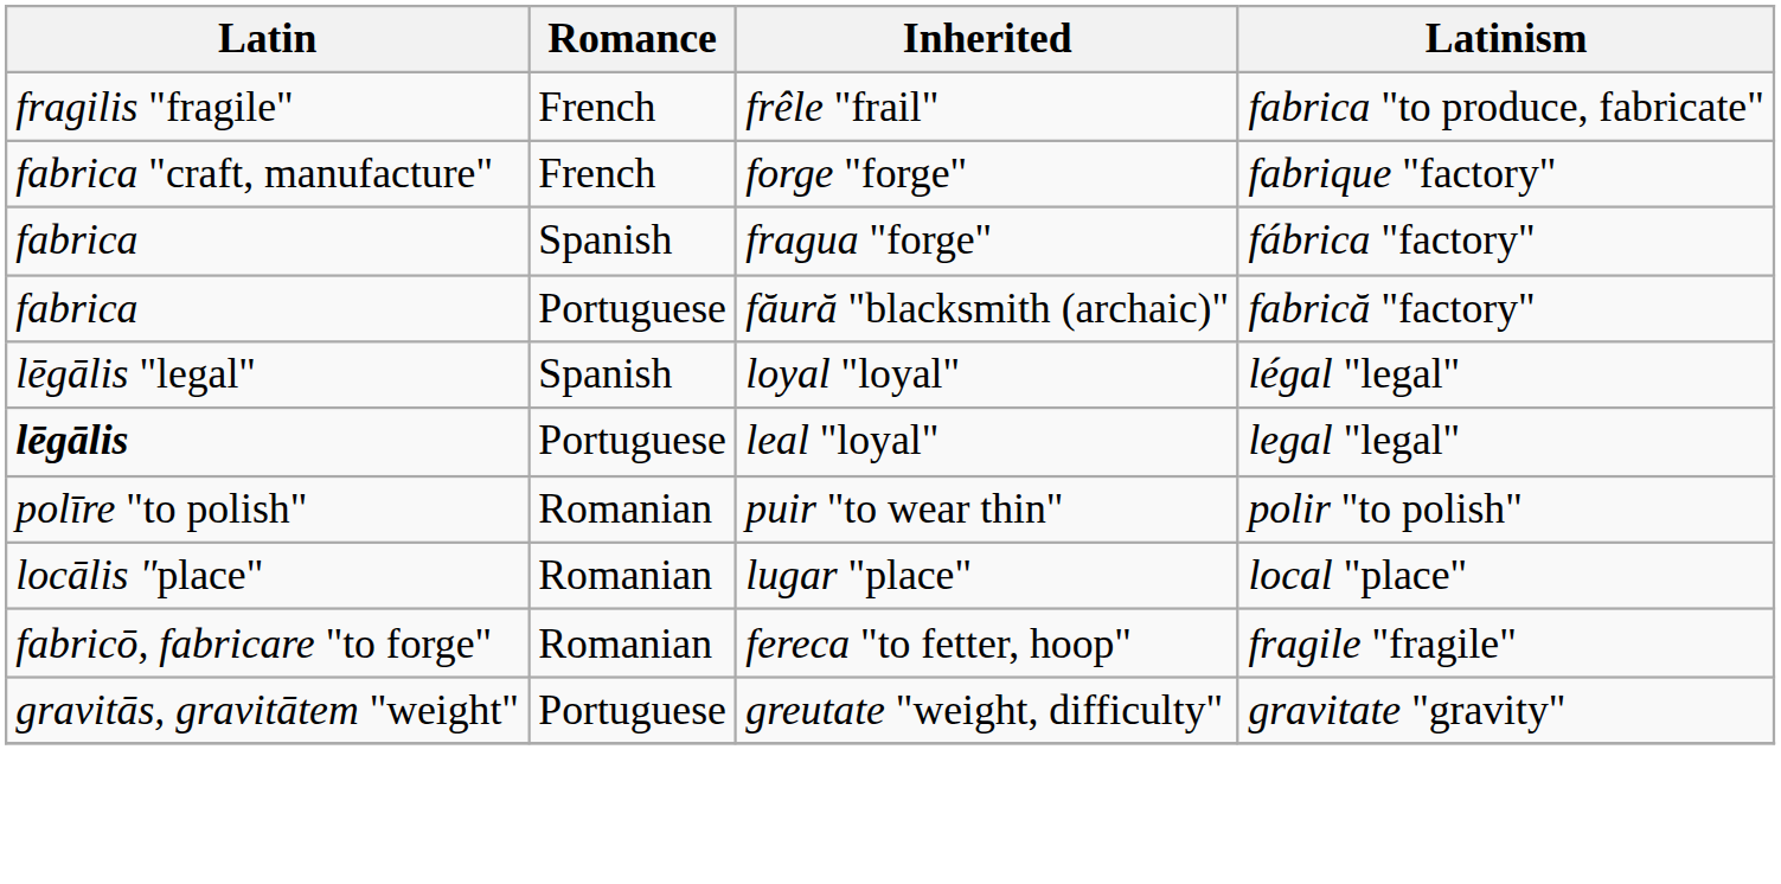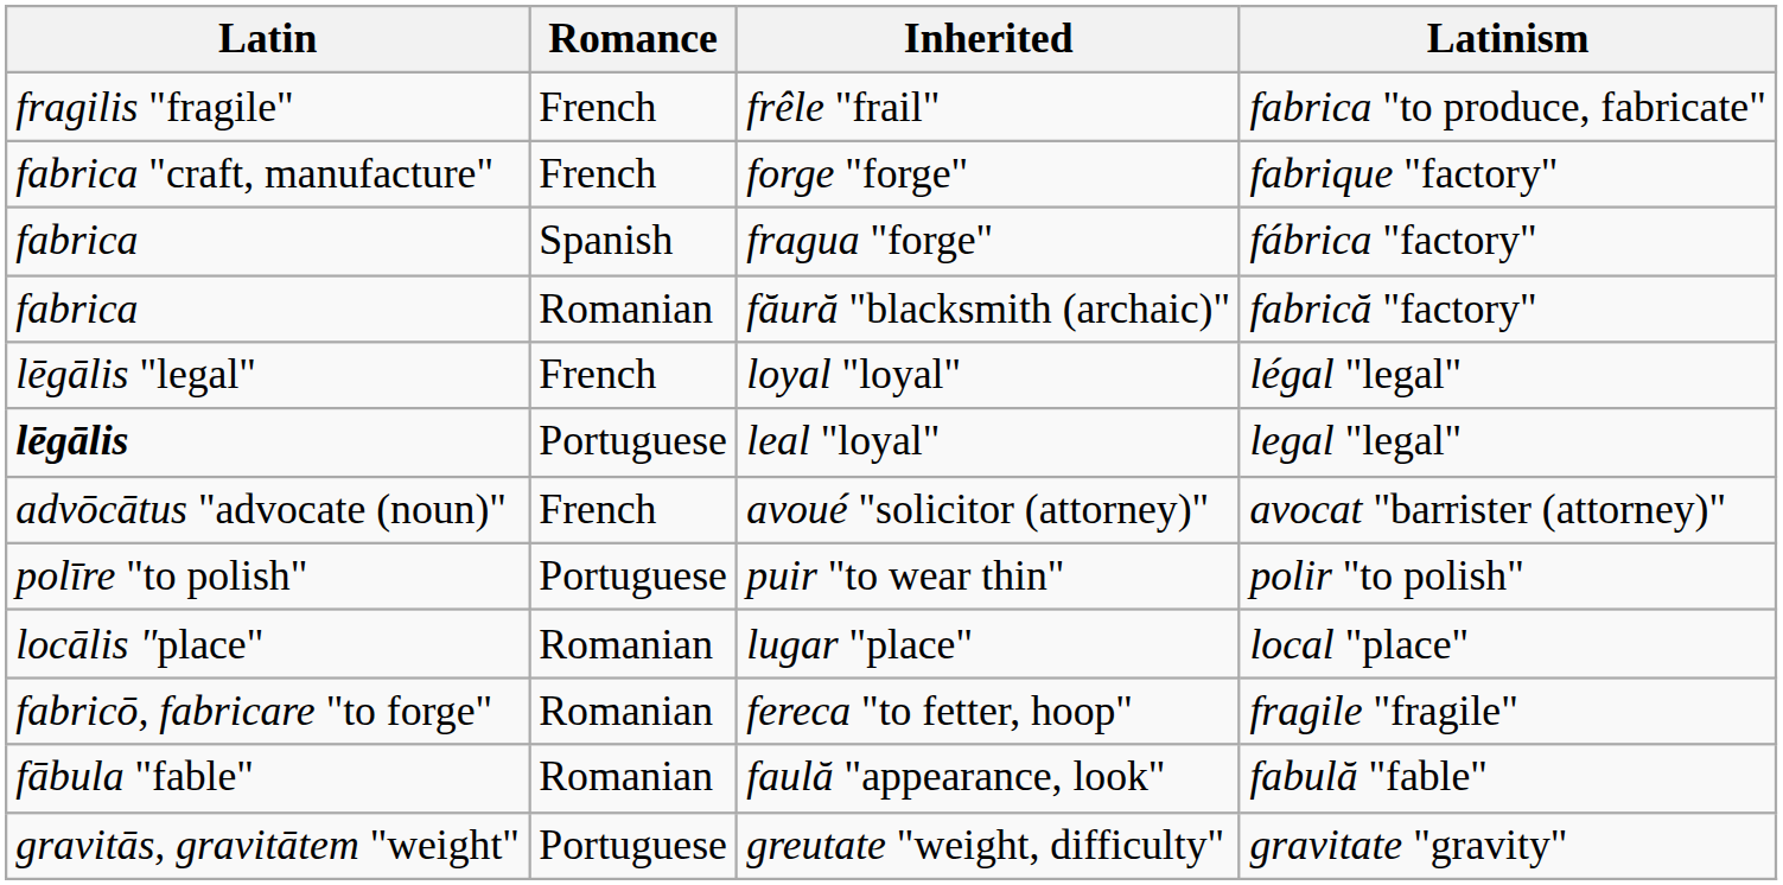 <table class="wikitable">
 <tr>
 <th scope="col">Latin</th>
 <th scope="col">Romance</th>
 <th scope="col">Inherited</th>
 <th scope="col">Latinism</th>
 </tr>
 <tr>
 <td><em>fragilis</em> "fragile"</td>
 <td>French</td>
 <td><em>frêle</em> "frail"</td>
 <td><em>fabrica</em> "to produce, fabricate"</td>
 </tr>
 <tr>
 <td><em>fabrica</em> "craft, manufacture"</td>
 <td>French</td>
 <td><em>forge</em> "forge"</td>
 <td><em>fabrique</em> "factory"</td>
 </tr>
 <tr>
 <td><em>fabrica</em></td>
 <td>Spanish</td>
 <td><em>fragua</em> "forge"</td>
 <td><em>fábrica</em> "factory"</td>
 </tr>
 <tr>
 <td><em>fabrica</em></td>
-<td>Portuguese</td>
+<td>Romanian</td>
 <td><em>făură</em> "blacksmith (archaic)"</td>
 <td><em>fabrică</em> "factory"</td>
 </tr>
 <tr>
 <td><em>lēgālis</em> "legal"</td>
-<td>Spanish</td>
+<td>French</td>
 <td><em>loyal</em> "loyal"</td>
 <td><em>légal</em> "legal"</td>
 </tr>
 <tr>
 <td><strong><em>lēgālis</em></strong></td>
 <td>Portuguese</td>
 <td><em>leal</em> "loyal"</td>
 <td><em>legal</em> "legal"</td>
 </tr>
 <tr>
+<td><em>advōcātus</em> "advocate (noun)"</td>
+<td>French</td>
+<td><em>avoué</em> "solicitor (attorney)"</td>
+<td><em>avocat</em> "barrister (attorney)"</td>
+</tr>
+<tr>
 <td><em>polīre</em> "to polish"</td>
-<td>Romanian</td>
+<td>Portuguese</td>
 <td><em>puir</em> "to wear thin"</td>
 <td><em>polir</em> "to polish"</td>
 </tr>
 <tr>
 <td><em>locālis "</em>place"</td>
 <td>Romanian</td>
 <td><em>lugar</em> "place"</td>
 <td><em>local</em> "place"</td>
 </tr>
 <tr>
 <td><em>fabricō, fabricare</em> "to forge"</td>
 <td>Romanian</td>
 <td><em>fereca</em> "to fetter, hoop"</td>
 <td><em>fragile</em> "fragile"</td>
 </tr>
 <tr>
+<td><em>fābula</em> "fable"</td>
+<td>Romanian</td>
+<td><em>faulă</em> "appearance, look"</td>
+<td><em>fabulă</em> "fable"</td>
+</tr>
+<tr>
 <td><em>gravitās, gravitātem</em> "weight"</td>
 <td>Portuguese</td>
 <td><em>greutate</em> "weight, difficulty"</td>
 <td><em>gravitate</em> "gravity"</td>
 </tr>
 <tr>
 </tr>
 </table>
